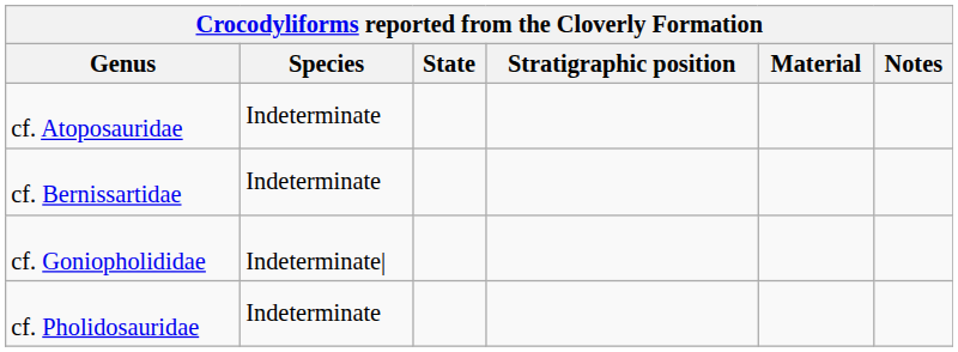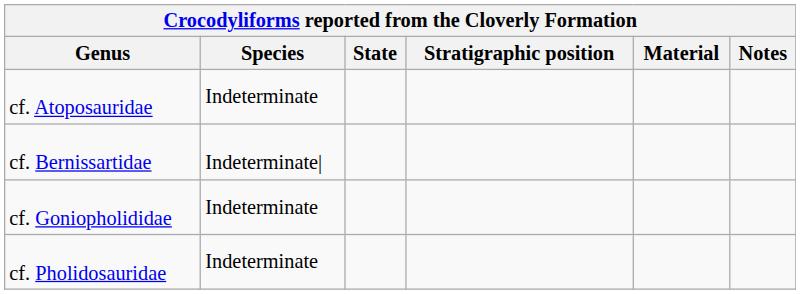 <table class="wikitable" align="center" width="100%">
 <tr>
 <th colspan="7" align="center"><strong><a href='#'>Crocodyliforms</a> reported from the Cloverly Formation</strong></th>
 </tr>
 <tr>
 <th>Genus</th>
 <th>Species</th>
 <th>State</th>
 <th>Stratigraphic position</th>
 <th>Material</th>
 <th>Notes<br></th>
 </tr>
 <tr>
 <td><br>cf. <a href='#'>Atoposauridae</a></td>
 <td>Indeterminate</td>
 <td></td>
 <td></td>
 <td></td>
 <td></td>
 </tr>
 <tr>
 <td><br>cf. <a href='#'>Bernissartidae</a></td>
-<td>Indeterminate</td>
+<td><br>Indeterminate|</td>
 <td></td>
 <td></td>
 <td></td>
 <td></td>
 </tr>
 <tr>
 <td><br>cf. <a href='#'>Goniopholididae</a></td>
-<td><br>Indeterminate|</td>
+<td>Indeterminate</td>
 <td></td>
 <td></td>
 <td></td>
 </tr>
 <tr>
 <td><br>cf. <a href='#'>Pholidosauridae</a></td>
 <td>Indeterminate</td>
 <td></td>
 <td></td>
 <td></td>
 <td></td>
 </tr>
 </table>
